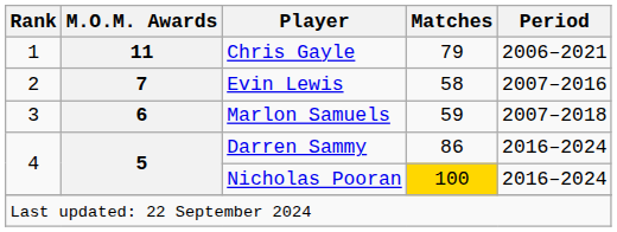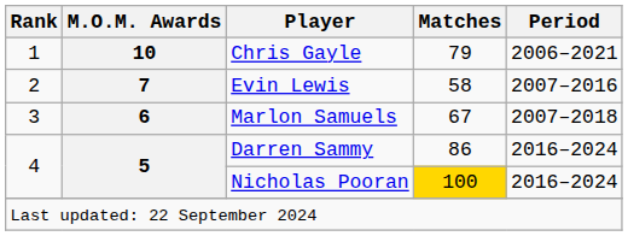 <table class="wikitable sortable">
 <tr>
 <th scope=col>Rank</th>
 <th scope=col>M.O.M. Awards</th>
 <th scope=col>Player</th>
 <th scope=col>Matches</th>
 <th scope=col>Period</th>
 </tr>
 <tr>
 <td align=center>1</td>
-<th>11</th>
+<th>10</th>
 <td><a href='#'>Chris Gayle</a></td>
 <td align=center>79</td>
 <td>2006–2021</td>
 </tr>
 <tr>
 <td align=center>2</td>
 <th>7</th>
 <td><a href='#'>Evin Lewis</a></td>
 <td align=center>58</td>
 <td>2007–2016</td>
 </tr>
 <tr>
 <td align=center>3</td>
 <th>6</th>
 <td><a href='#'>Marlon Samuels</a></td>
-<td align=center>59</td>
+<td align=center>67</td>
 <td>2007–2018</td>
 </tr>
 <tr>
 <td align=center rowspan=2>4</td>
 <th rowspan=2>5</th>
 <td><a href='#'>Darren Sammy</a></td>
 <td align=center>86</td>
 <td>2016–2024</td>
 </tr>
 <tr>
 <td><a href='#'>Nicholas Pooran</a></td>
 <td align=center style="background: gold;">100</td>
 <td>2016–2024</td>
 </tr>
 <tr>
 </tr>
 <tr class=sortbottom>
 <td colspan=5><small>Last updated: 22 September 2024</small></td>
 </tr>
 </table>
